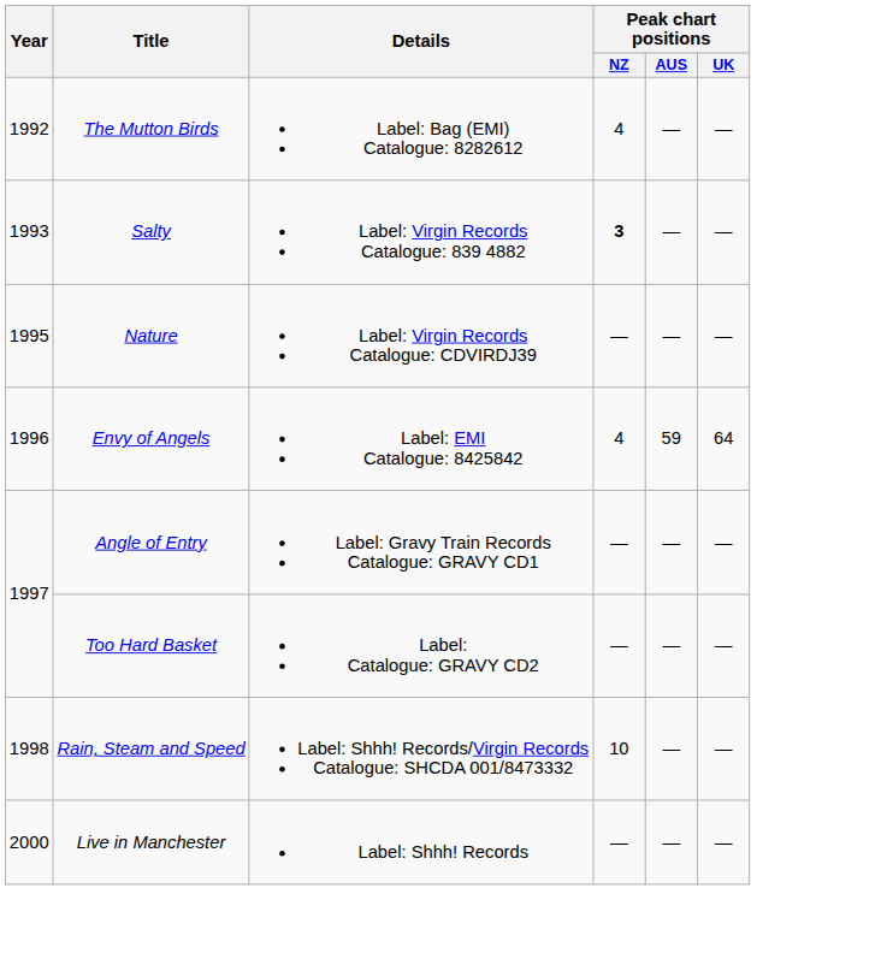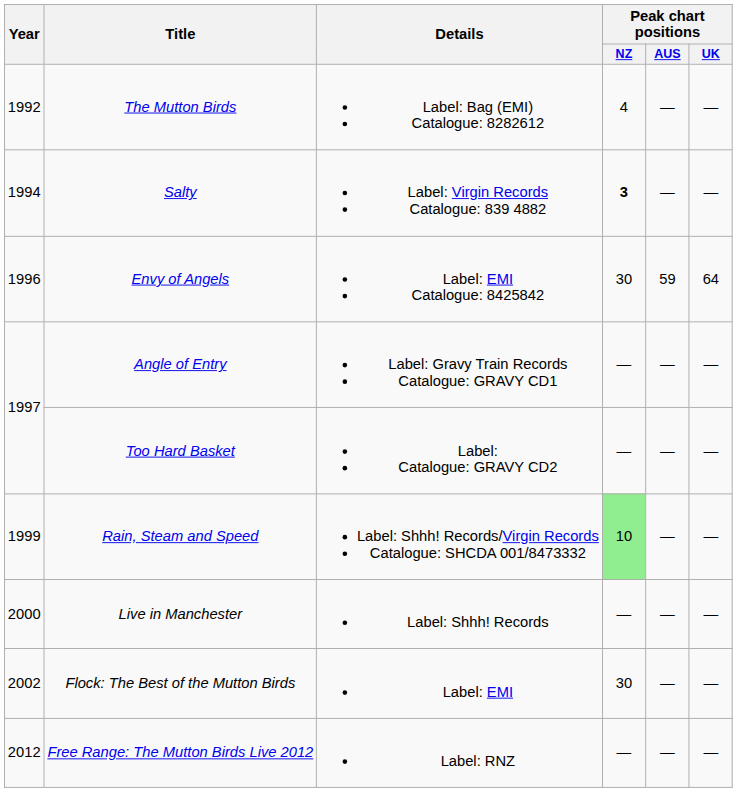 <table class="wikitable plainrowheaders" style="text-align:center">
 <tr>
 <th rowspan="2">Year</th>
 <th rowspan="2">Title</th>
 <th rowspan="2">Details</th>
 <th colspan="3">Peak chart positions</th>
 </tr>
 <tr>
 <th scope="col" style="width:3em; font-size:85%"><a href='#'>NZ</a><br></th>
 <th scope="col" style="width:3em; font-size:85%"><a href='#'>AUS</a><br></th>
 <th scope="col" style="width:3em; font-size:85%"><a href='#'>UK</a><br></th>
 </tr>
 <tr>
 <td>1992</td>
 <td><em><a href='#'>The Mutton Birds</a></em></td>
 <td><br><ul><li>Label: Bag (EMI)</li><li>Catalogue: 8282612</li></ul></td>
 <td>4</td>
 <td>—</td>
 <td>—</td>
 </tr>
 <tr>
-<td>1993</td>
+<td>1994</td>
 <td><em><a href='#'>Salty</a></em></td>
 <td><br><ul><li>Label: <a href='#'>Virgin Records</a></li><li>Catalogue: 839 4882</li></ul></td>
 <td><strong>3</strong></td>
 <td>—</td>
 <td>—</td>
 </tr>
 <tr>
-<td>1995</td>
-<td><em><a href='#'>Nature</a></em></td>
-<td><br><ul><li>Label: <a href='#'>Virgin Records</a></li><li>Catalogue: CDVIRDJ39</li></ul></td>
-<td>—</td>
-<td>—</td>
-<td>—</td>
-</tr>
-<tr>
 <td>1996</td>
 <td><em><a href='#'>Envy of Angels</a></em></td>
 <td><br><ul><li>Label: <a href='#'>EMI</a></li><li>Catalogue: 8425842</li></ul></td>
-<td>4</td>
+<td>30</td>
 <td>59</td>
 <td>64</td>
 </tr>
 <tr>
 <td rowspan="2">1997</td>
 <td><em><a href='#'>Angle of Entry</a></em></td>
 <td><br><ul><li>Label: Gravy Train Records</li><li>Catalogue: GRAVY CD1</li></ul></td>
 <td>—</td>
 <td>—</td>
 <td>—</td>
 </tr>
 <tr>
 <td><em><a href='#'>Too Hard Basket</a></em></td>
 <td><br><ul><li>Label:</li><li>Catalogue: GRAVY CD2</li></ul></td>
 <td>—</td>
 <td>—</td>
 <td>—</td>
 </tr>
 <tr>
-<td>1998</td>
+<td>1999</td>
 <td><em><a href='#'>Rain, Steam and Speed</a></em></td>
 <td><br><ul><li>Label: Shhh! Records/<a href='#'>Virgin Records</a></li><li>Catalogue: SHCDA 001/8473332</li></ul></td>
-<td>10</td>
+<td style="background: lightgreen;">10</td>
 <td>—</td>
 <td>—</td>
 </tr>
 <tr>
 <td>2000</td>
 <td><em>Live in Manchester</em></td>
 <td><br><ul><li>Label: Shhh! Records</li></ul></td>
 <td>—</td>
 <td>—</td>
 <td>—</td>
 </tr>
+<tr>
+<td>2002</td>
+<td><em>Flock: The Best of the Mutton Birds</em></td>
+<td><br><ul><li>Label: <a href='#'>EMI</a></li></ul></td>
+<td>30</td>
+<td>—</td>
+<td>—</td>
+</tr>
+<tr>
+<td>2012</td>
+<td><em><a href='#'>Free Range: The Mutton Birds Live 2012</a></em></td>
+<td><br><ul><li>Label: RNZ</li></ul></td>
+<td>—</td>
+<td>—</td>
+<td>—</td>
+</tr>
 </table>
